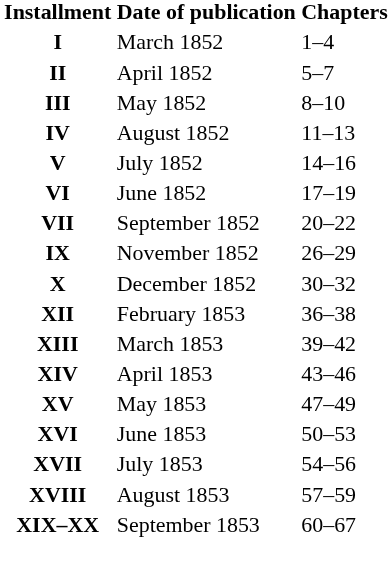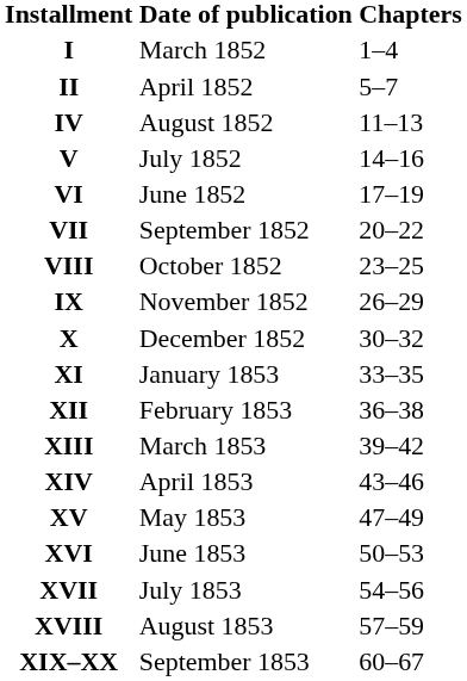 <table>
 <tr>
 <th>Installment</th>
 <th>Date of publication</th>
 <th>Chapters</th>
 </tr>
 <tr>
 <th>I</th>
 <td>March 1852</td>
 <td>1–4</td>
 </tr>
 <tr>
 <th>II</th>
 <td>April 1852</td>
 <td>5–7</td>
-</tr>
-<tr>
-<th>III</th>
-<td>May 1852</td>
-<td>8–10</td>
 </tr>
 <tr>
 <th>IV</th>
 <td>August 1852</td>
 <td>11–13</td>
 </tr>
 <tr>
 <th>V</th>
 <td>July 1852</td>
 <td>14–16</td>
 </tr>
 <tr>
 <th>VI</th>
 <td>June 1852</td>
 <td>17–19</td>
 </tr>
 <tr>
 <th>VII</th>
 <td>September 1852</td>
 <td>20–22</td>
 </tr>
 <tr>
+<th>VIII</th>
+<td>October 1852</td>
+<td>23–25</td>
+</tr>
+<tr>
 <th>IX</th>
 <td>November 1852</td>
 <td>26–29</td>
 </tr>
 <tr>
 <th>X</th>
 <td>December 1852</td>
 <td>30–32</td>
+</tr>
+<tr>
+<th>XI</th>
+<td>January 1853</td>
+<td>33–35</td>
 </tr>
 <tr>
 <th>XII</th>
 <td>February 1853</td>
 <td>36–38</td>
 </tr>
 <tr>
 <th>XIII</th>
 <td>March 1853</td>
 <td>39–42</td>
 </tr>
 <tr>
 <th>XIV</th>
 <td>April 1853</td>
 <td>43–46</td>
 </tr>
 <tr>
 <th>XV</th>
 <td>May 1853</td>
 <td>47–49</td>
 </tr>
 <tr>
 <th>XVI</th>
 <td>June 1853</td>
 <td>50–53</td>
 </tr>
 <tr>
 <th>XVII</th>
 <td>July 1853</td>
 <td>54–56</td>
 </tr>
 <tr>
 <th>XVIII</th>
 <td>August 1853</td>
 <td>57–59</td>
 </tr>
 <tr>
 <th>XIX–XX</th>
 <td>September 1853</td>
 <td>60–67</td>
 </tr>
 </table>
